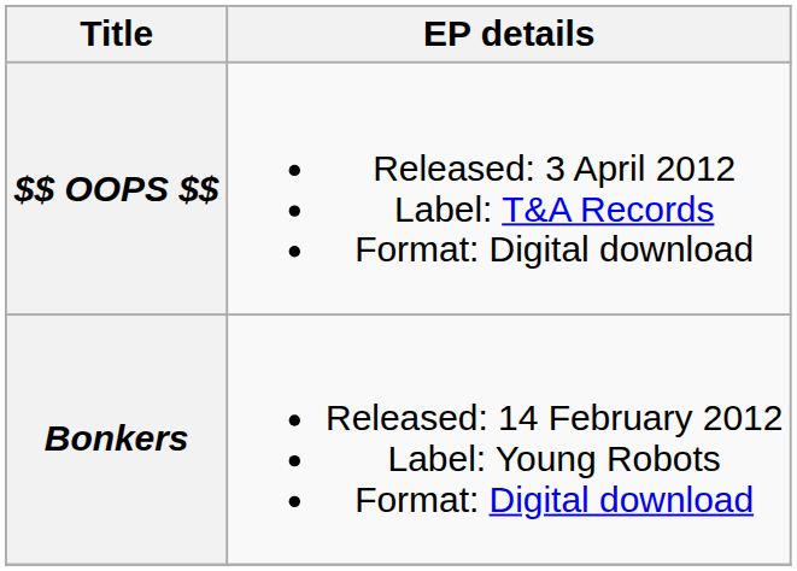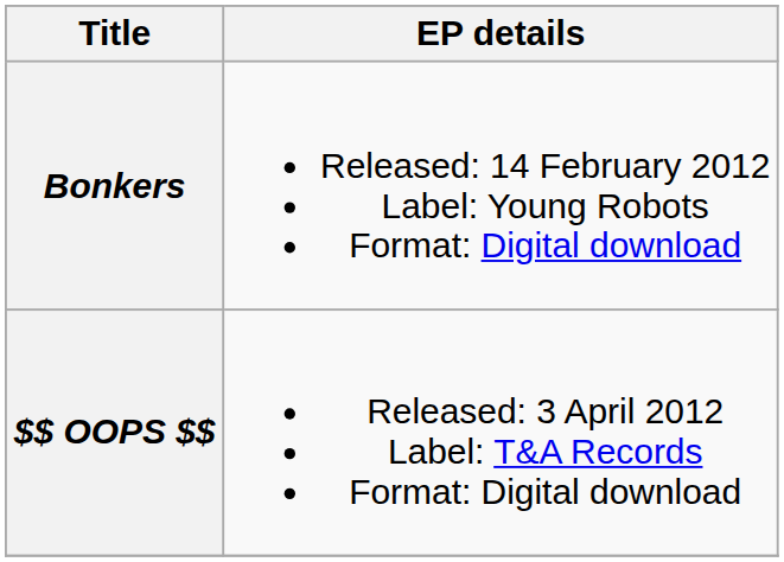 <table class="wikitable plainrowheaders" style="text-align:center;">
 <tr>
 <th scope="col">Title</th>
 <th scope="col">EP details</th>
 </tr>
 <tr>
+<th scope="row"><em>Bonkers</em></th>
+<td><br><ul><li>Released: 14 February 2012</li><li>Label: Young Robots</li><li>Format: <a href='#'>Digital download</a></li></ul></td>
+</tr>
+<tr>
 <th scope="row"><em>$$ OOPS $$</em></th>
 <td><br><ul><li>Released: 3 April 2012</li><li>Label: <a href='#'>T&A Records</a></li><li>Format: Digital download</li></ul></td>
 </tr>
 <tr>
-<th scope="row"><em>Bonkers</em></th>
-<td><br><ul><li>Released: 14 February 2012</li><li>Label: Young Robots</li><li>Format: <a href='#'>Digital download</a></li></ul></td>
-</tr>
-<tr>
 </tr>
 </table>
